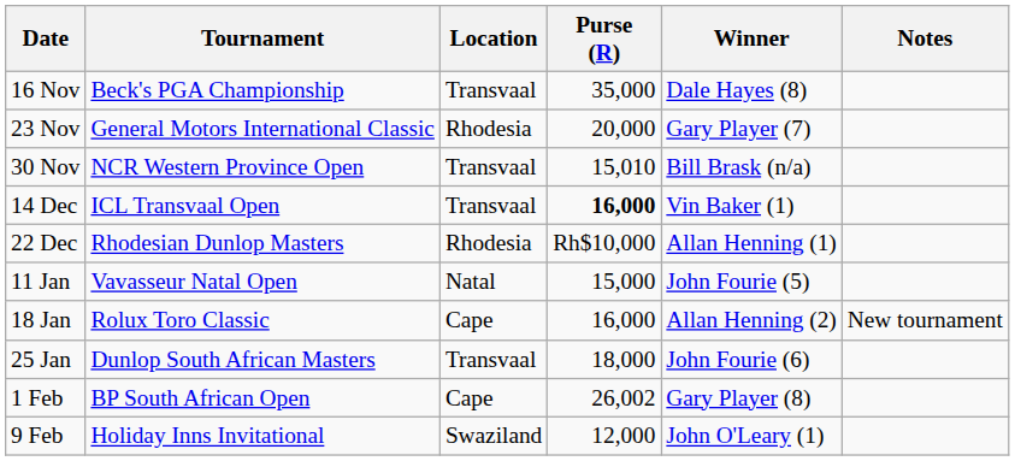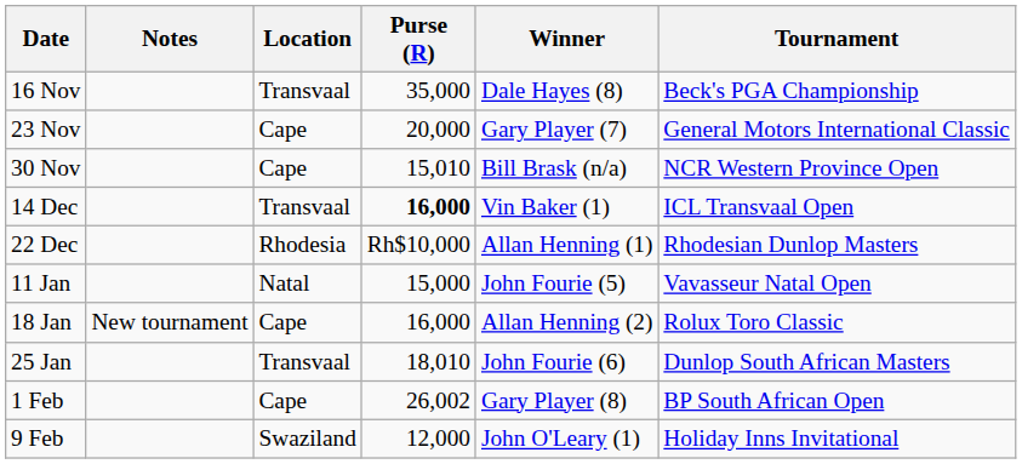 <table class="wikitable" style="font-size:95%">
 <tr>
 <th>Date</th>
-<th>Tournament</th>
+<th>Notes</th>
 <th>Location</th>
 <th>Purse<br>(<a href='#'>R</a>)</th>
 <th>Winner</th>
-<th>Notes</th>
+<th>Tournament</th>
 </tr>
 <tr>
 <td>16 Nov</td>
-<td><a href='#'>Beck's PGA Championship</a></td>
+<td></td>
 <td>Transvaal</td>
 <td align=right>35,000</td>
 <td> <a href='#'>Dale Hayes</a> (8)</td>
-<td></td>
+<td><a href='#'>Beck's PGA Championship</a></td>
 </tr>
 <tr>
 <td>23 Nov</td>
-<td><a href='#'>General Motors International Classic</a></td>
-<td>Rhodesia</td>
+<td></td>
+<td>Cape</td>
 <td align=right>20,000</td>
 <td> <a href='#'>Gary Player</a> (7)</td>
-<td></td>
+<td><a href='#'>General Motors International Classic</a></td>
 </tr>
 <tr>
 <td>30 Nov</td>
-<td><a href='#'>NCR Western Province Open</a></td>
-<td>Transvaal</td>
+<td></td>
+<td>Cape</td>
 <td align=right>15,010</td>
 <td> <a href='#'>Bill Brask</a> (n/a)</td>
-<td></td>
+<td><a href='#'>NCR Western Province Open</a></td>
 </tr>
 <tr>
 <td>14 Dec</td>
-<td><a href='#'>ICL Transvaal Open</a></td>
+<td></td>
 <td>Transvaal</td>
 <td align=right><strong>16,000</strong></td>
 <td> <a href='#'>Vin Baker</a> (1)</td>
-<td></td>
+<td><a href='#'>ICL Transvaal Open</a></td>
 </tr>
 <tr>
 <td>22 Dec</td>
-<td><a href='#'>Rhodesian Dunlop Masters</a></td>
+<td></td>
 <td>Rhodesia</td>
 <td align=right>Rh$10,000</td>
 <td> <a href='#'>Allan Henning</a> (1)</td>
-<td></td>
+<td><a href='#'>Rhodesian Dunlop Masters</a></td>
 </tr>
 <tr>
 <td>11 Jan</td>
-<td><a href='#'>Vavasseur Natal Open</a></td>
+<td></td>
 <td>Natal</td>
 <td align=right>15,000</td>
 <td> <a href='#'>John Fourie</a> (5)</td>
-<td></td>
+<td><a href='#'>Vavasseur Natal Open</a></td>
 </tr>
 <tr>
 <td>18 Jan</td>
-<td><a href='#'>Rolux Toro Classic</a></td>
+<td>New tournament</td>
 <td>Cape</td>
 <td align=right>16,000</td>
 <td> <a href='#'>Allan Henning</a> (2)</td>
-<td>New tournament</td>
+<td><a href='#'>Rolux Toro Classic</a></td>
 </tr>
 <tr>
 <td>25 Jan</td>
+<td></td>
+<td>Transvaal</td>
+<td align=right>18,010</td>
+<td> <a href='#'>John Fourie</a> (6)</td>
 <td><a href='#'>Dunlop South African Masters</a></td>
-<td>Transvaal</td>
-<td align=right>18,000</td>
-<td> <a href='#'>John Fourie</a> (6)</td>
-<td></td>
 </tr>
 <tr>
 <td>1 Feb</td>
-<td><a href='#'>BP South African Open</a></td>
+<td></td>
 <td>Cape</td>
 <td align=right>26,002</td>
 <td> <a href='#'>Gary Player</a> (8)</td>
-<td></td>
+<td><a href='#'>BP South African Open</a></td>
 </tr>
 <tr>
 <td>9 Feb</td>
-<td><a href='#'>Holiday Inns Invitational</a></td>
+<td></td>
 <td>Swaziland</td>
 <td align=right>12,000</td>
 <td> <a href='#'>John O'Leary</a> (1)</td>
-<td></td>
+<td><a href='#'>Holiday Inns Invitational</a></td>
 </tr>
 </table>
